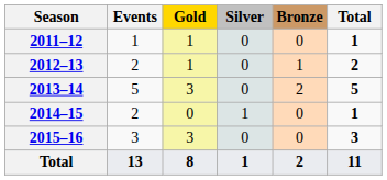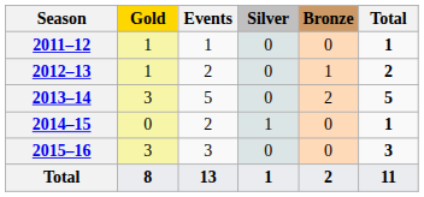 <table class="wikitable sortable plainrowheaders" style="text-align:center">
 <tr>
 <th scope=col width=100px>Season</th>
+<th scope=col width=50px style="background-color:gold">Gold</th>
 <th scope=col width=50px>Events</th>
-<th scope=col width=50px style="background-color:gold">Gold</th>
 <th scope=col width=50px style="background-color:silver">Silver</th>
 <th scope=col width=50px style="background-color:#C96">Bronze</th>
 <th scope=col width=50px>Total</th>
 </tr>
 <tr>
 <th scope=row><a href='#'>2011–12</a></th>
+<td bgcolor=#F7F6A8>1</td>
 <td>1</td>
-<td bgcolor=#F7F6A8>1</td>
 <td bgcolor=#DCE5E5>0</td>
 <td bgcolor=#FFDAB9>0</td>
 <td><strong>1</strong></td>
 </tr>
 <tr>
 <th scope=row><a href='#'>2012–13</a></th>
+<td bgcolor=#F7F6A8>1</td>
 <td>2</td>
-<td bgcolor=#F7F6A8>1</td>
 <td bgcolor=#DCE5E5>0</td>
 <td bgcolor=#FFDAB9>1</td>
 <td><strong>2</strong></td>
 </tr>
 <tr>
 <th scope=row><a href='#'>2013–14</a></th>
+<td bgcolor=#F7F6A8>3</td>
 <td>5</td>
-<td bgcolor=#F7F6A8>3</td>
 <td bgcolor=#DCE5E5>0</td>
 <td bgcolor=#FFDAB9>2</td>
 <td><strong>5</strong></td>
 </tr>
 <tr>
 <th scope=row><a href='#'>2014–15</a></th>
+<td bgcolor=#F7F6A8>0</td>
 <td>2</td>
-<td bgcolor=#F7F6A8>0</td>
 <td bgcolor=#DCE5E5>1</td>
 <td bgcolor=#FFDAB9>0</td>
 <td><strong>1</strong></td>
 </tr>
 <tr>
 <th scope=row><a href='#'>2015–16</a></th>
+<td bgcolor=#F7F6A8>3</td>
 <td>3</td>
-<td bgcolor=#F7F6A8>3</td>
 <td bgcolor=#DCE5E5>0</td>
 <td bgcolor=#FFDAB9>0</td>
 <td><strong>3</strong></td>
 </tr>
 <tr style="background:#EAECF0; font-weight:bold">
 <th scope=row><strong>Total</strong></th>
+<td>8</td>
 <td>13</td>
-<td>8</td>
 <td>1</td>
 <td>2</td>
 <td>11</td>
 </tr>
 </table>
